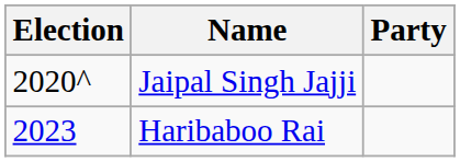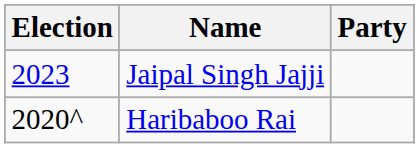 <table class="wikitable sortable">
 <tr>
 <th>Election</th>
 <th>Name</th>
 <th colspan=2>Party</th>
 </tr>
 <tr>
-<td>2020^</td>
+<td><a href='#'>2023</a></td>
 <td><a href='#'>Jaipal Singh Jajji</a></td>
 <td></td>
 </tr>
 <tr>
-<td><a href='#'>2023</a></td>
+<td>2020^</td>
 <td><a href='#'>Haribaboo Rai</a></td>
 <td></td>
 </tr>
 </table>
